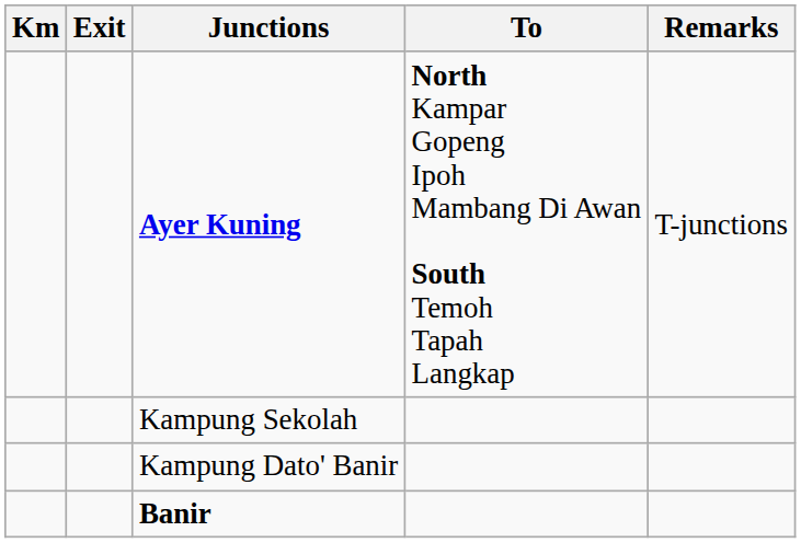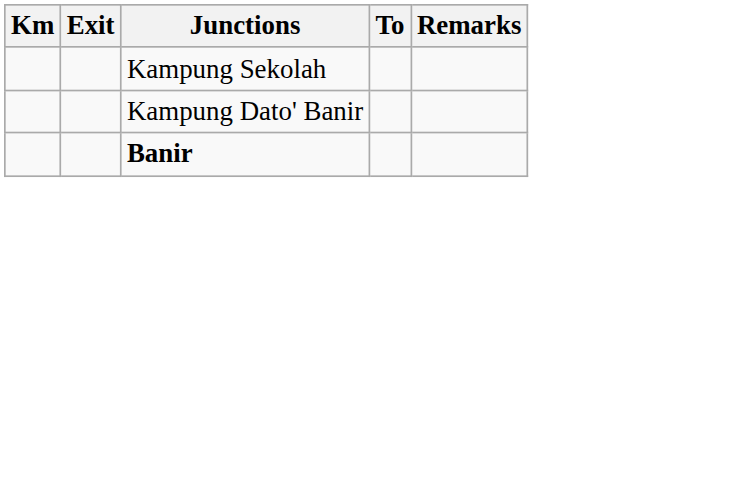 <table class="wikitable">
 <tr>
 <th>Km</th>
 <th>Exit</th>
 <th>Junctions</th>
 <th>To</th>
 <th>Remarks</th>
-</tr>
-<tr>
-<td></td>
-<td></td>
-<td><strong><a href='#'>Ayer Kuning</a></strong></td>
-<td><strong>North</strong><br> Kampar<br> Gopeng<br> Ipoh<br> Mambang Di Awan<br><br><strong>South</strong><br> Temoh<br> Tapah<br> Langkap</td>
-<td>T-junctions</td>
 </tr>
 <tr>
 <td></td>
 <td></td>
 <td>Kampung Sekolah</td>
 <td></td>
 <td></td>
 </tr>
 <tr>
 <td></td>
 <td></td>
 <td>Kampung Dato' Banir</td>
 <td></td>
 <td></td>
 </tr>
 <tr>
 <td></td>
 <td></td>
 <td><strong>Banir</strong></td>
 <td></td>
 <td></td>
 </tr>
 </table>
